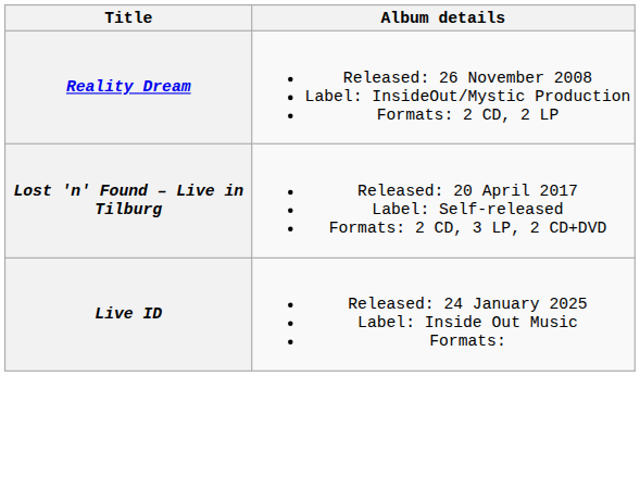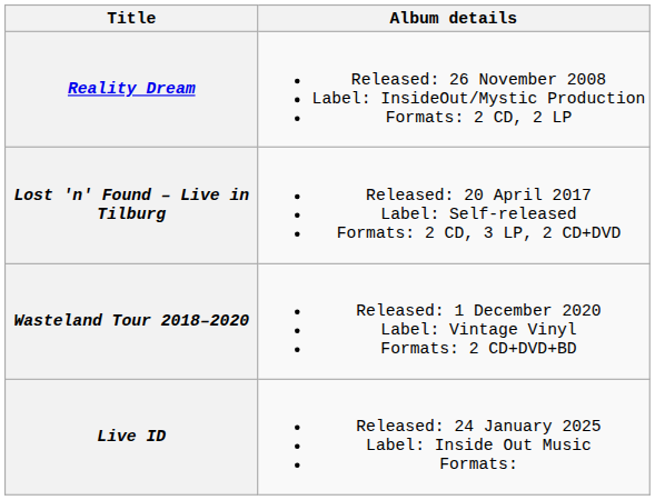 <table class="wikitable plainrowheaders" style="text-align:center;">
 <tr>
 <th scope="col" style="width:15em;">Title</th>
 <th scope="col">Album details</th>
 </tr>
 <tr>
 <th scope="row"><em><a href='#'>Reality Dream</a></em></th>
 <td><br><ul><li>Released: 26 November 2008</li><li>Label: InsideOut/Mystic Production</li><li>Formats: 2 CD, 2 LP</li></ul></td>
 </tr>
 <tr>
 <th scope="row"><em>Lost 'n' Found – Live in Tilburg</em></th>
 <td><br><ul><li>Released: 20 April 2017</li><li>Label: Self-released</li><li>Formats: 2 CD, 3 LP, 2 CD+DVD</li></ul></td>
 </tr>
 <tr>
+<th scope="row"><em>Wasteland Tour 2018–2020</em></th>
+<td><br><ul><li>Released: 1 December 2020</li><li>Label: Vintage Vinyl</li><li>Formats: 2 CD+DVD+BD</li></ul></td>
+</tr>
+<tr>
 <th scope="row"><em>Live ID</em></th>
 <td><br><ul><li>Released: 24 January 2025</li><li>Label: Inside Out Music</li><li>Formats:</li></ul></td>
 </tr>
 </table>
